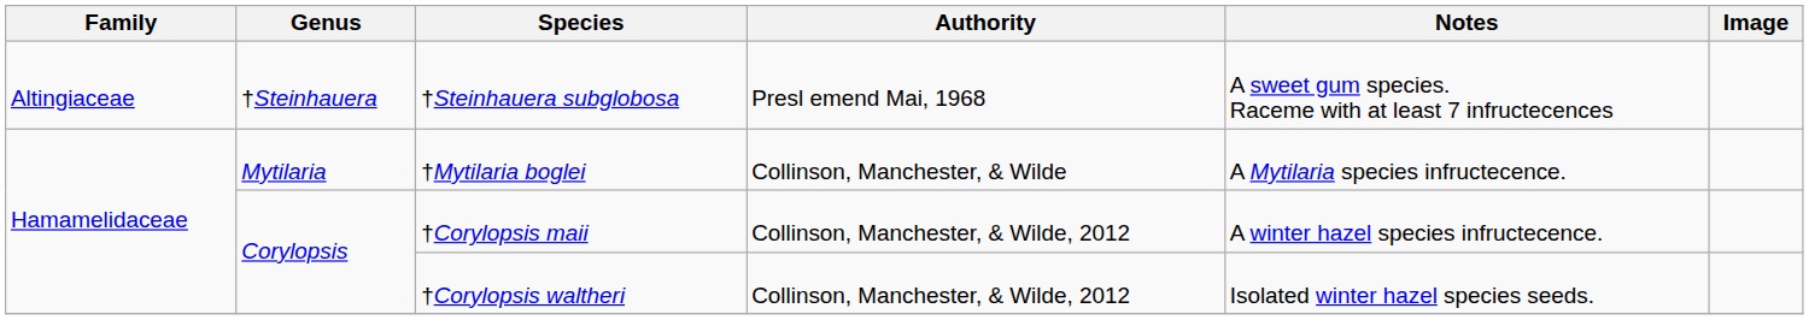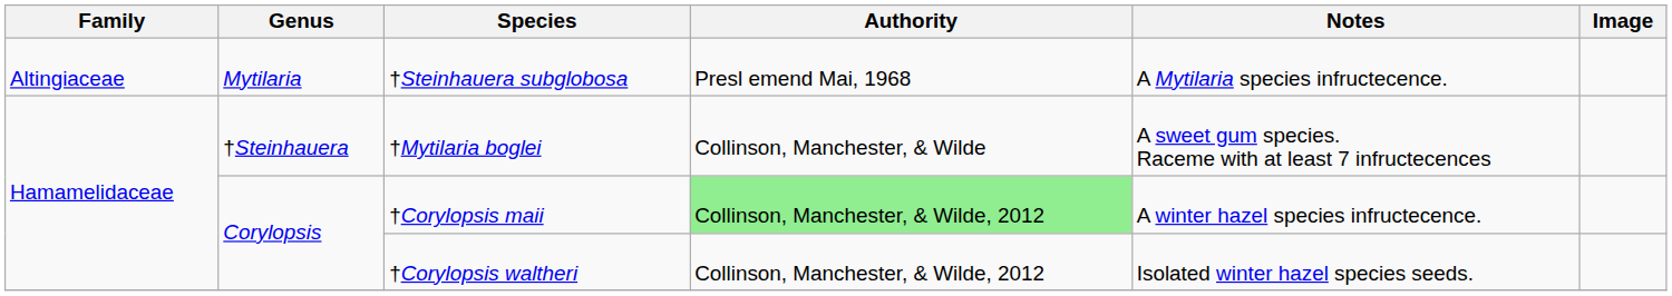 <table class="wikitable" align="center" width="100%">
 <tr>
 <th>Family</th>
 <th>Genus</th>
 <th>Species</th>
 <th>Authority</th>
 <th>Notes</th>
 <th>Image</th>
 </tr>
 <tr>
 <td><br><a href='#'>Altingiaceae</a></td>
-<td><br>†<em><a href='#'>Steinhauera</a></em></td>
+<td><br><em><a href='#'>Mytilaria</a></em></td>
 <td><br>†<em><a href='#'>Steinhauera subglobosa</a></em></td>
 <td><br>Presl emend Mai, 1968</td>
-<td><br>A <a href='#'>sweet gum</a> species.<br>Raceme with at least 7 infructecences</td>
+<td><br>A <em><a href='#'>Mytilaria</a></em> species infructecence.</td>
 <td></td>
 </tr>
 <tr>
 <td rowspan=3><a href='#'>Hamamelidaceae</a></td>
-<td><br><em><a href='#'>Mytilaria</a></em></td>
+<td><br>†<em><a href='#'>Steinhauera</a></em></td>
 <td><br>†<em><a href='#'>Mytilaria boglei</a></em></td>
 <td><br>Collinson, Manchester, & Wilde</td>
-<td><br>A <em><a href='#'>Mytilaria</a></em> species infructecence.</td>
+<td><br>A <a href='#'>sweet gum</a> species.<br>Raceme with at least 7 infructecences</td>
 <td></td>
 </tr>
 <tr>
 <td rowspan=2><em><a href='#'>Corylopsis</a></em></td>
 <td><br>†<em><a href='#'>Corylopsis maii</a></em></td>
-<td><br>Collinson, Manchester, & Wilde, 2012</td>
+<td style="background: lightgreen;"><br>Collinson, Manchester, & Wilde, 2012</td>
 <td><br>A <a href='#'>winter hazel</a> species infructecence.</td>
 <td></td>
 </tr>
 <tr>
 <td><br>†<em><a href='#'>Corylopsis waltheri</a></em></td>
 <td><br>Collinson, Manchester, & Wilde, 2012</td>
 <td><br>Isolated <a href='#'>winter hazel</a> species seeds.</td>
 <td></td>
 </tr>
 <tr>
 </tr>
 </table>
